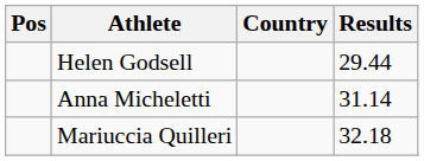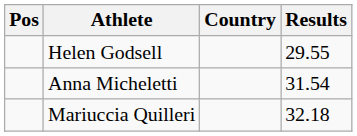 <table class="wikitable">
 <tr>
 <th>Pos</th>
 <th>Athlete</th>
 <th>Country</th>
 <th>Results</th>
 </tr>
 <tr>
 <td align="center"></td>
 <td>Helen Godsell</td>
 <td></td>
-<td>29.44</td>
+<td>29.55</td>
 </tr>
 <tr>
 <td align="center"></td>
 <td>Anna Micheletti</td>
 <td></td>
-<td>31.14</td>
+<td>31.54</td>
 </tr>
 <tr>
 <td align="center"></td>
 <td>Mariuccia Quilleri</td>
 <td></td>
 <td>32.18</td>
 </tr>
 </table>
